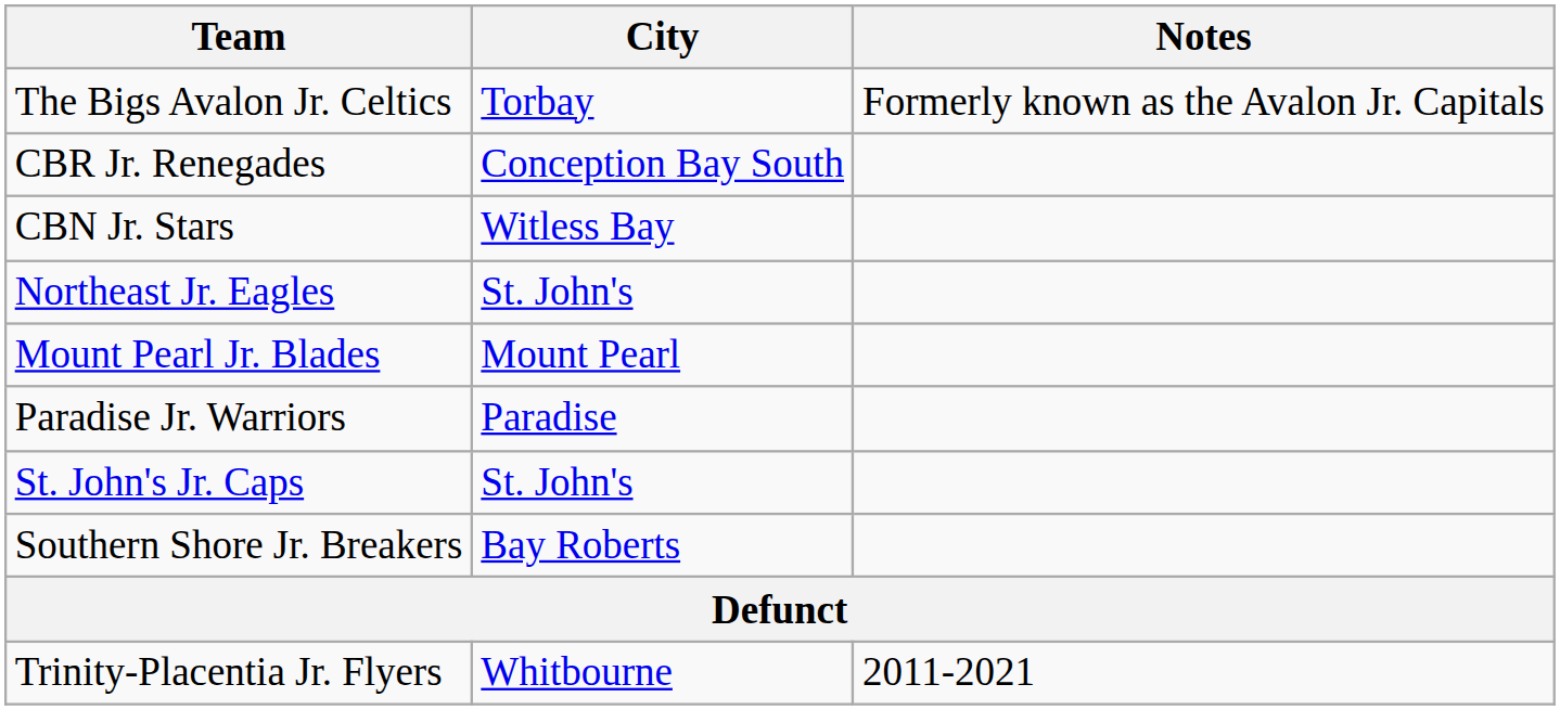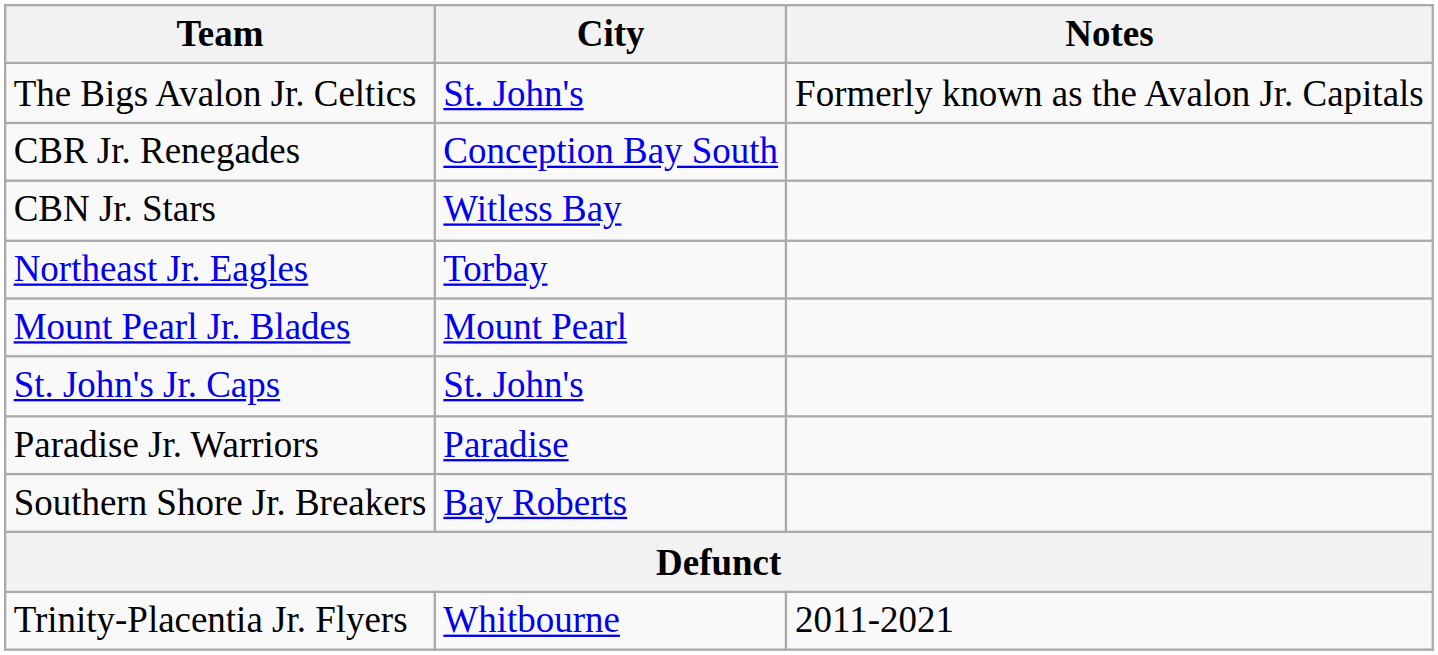 <table class="wikitable">
 <tr>
 <th>Team</th>
 <th>City</th>
 <th>Notes</th>
 </tr>
 <tr>
 <td>The Bigs Avalon Jr. Celtics</td>
-<td><a href='#'>Torbay</a></td>
+<td><a href='#'>St. John's</a></td>
 <td>Formerly known as the Avalon Jr. Capitals</td>
 </tr>
 <tr>
 <td>CBR Jr. Renegades</td>
 <td><a href='#'>Conception Bay South</a></td>
 <td></td>
 </tr>
 <tr>
 <td>CBN Jr. Stars</td>
 <td><a href='#'>Witless Bay</a></td>
 <td></td>
 </tr>
 <tr>
 <td><a href='#'>Northeast Jr. Eagles</a></td>
-<td><a href='#'>St. John's</a></td>
+<td><a href='#'>Torbay</a></td>
 <td></td>
 </tr>
 <tr>
 <td><a href='#'>Mount Pearl Jr. Blades</a></td>
 <td><a href='#'>Mount Pearl</a></td>
 <td></td>
 </tr>
 <tr>
-<td>Paradise Jr. Warriors</td>
-<td><a href='#'>Paradise</a></td>
+<td><a href='#'>St. John's Jr. Caps</a></td>
+<td><a href='#'>St. John's</a></td>
 <td></td>
 </tr>
 <tr>
-<td><a href='#'>St. John's Jr. Caps</a></td>
-<td><a href='#'>St. John's</a></td>
+<td>Paradise Jr. Warriors</td>
+<td><a href='#'>Paradise</a></td>
 <td></td>
 </tr>
 <tr>
 <td>Southern Shore Jr. Breakers</td>
 <td><a href='#'>Bay Roberts</a></td>
 <td></td>
 </tr>
 <tr>
 <th colspan="3">Defunct</th>
 </tr>
 <tr>
 <td>Trinity-Placentia Jr. Flyers</td>
 <td><a href='#'>Whitbourne</a></td>
 <td>2011-2021</td>
 </tr>
 </table>
